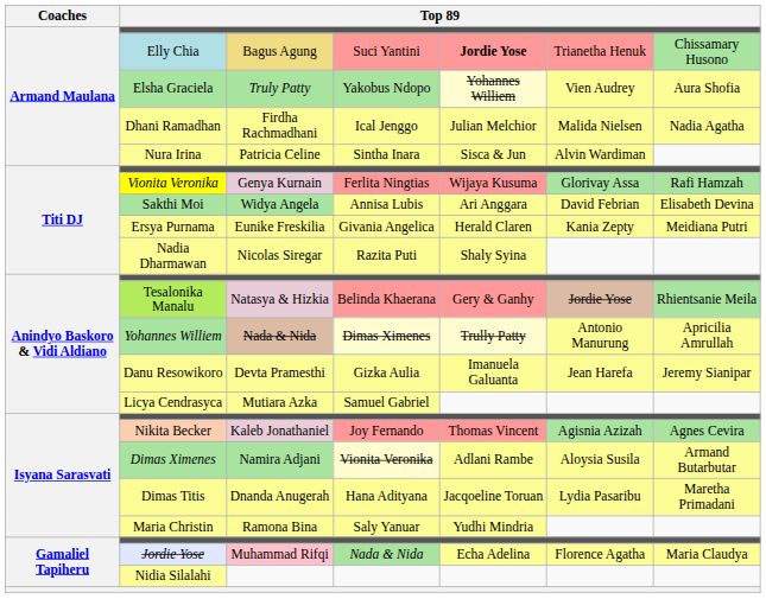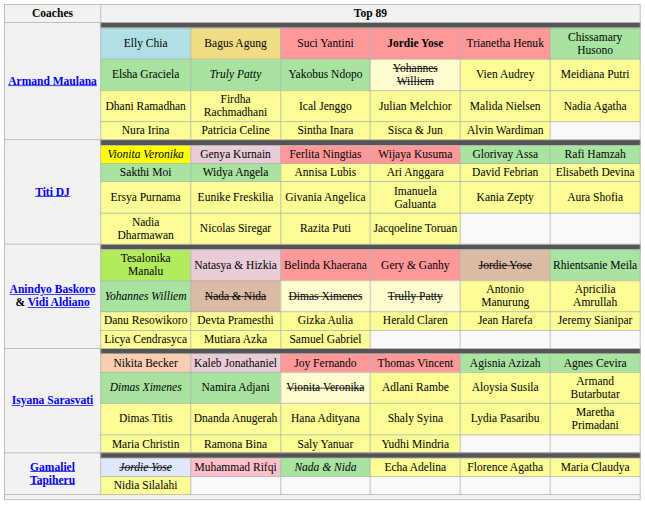 <table class="wikitable" style="text-align:center; width:100%;">
 <tr>
 <th scope="col" style="width:15%;">Coaches</th>
 <th colspan="6" scope="col" style="width:85%;">Top 89</th>
 </tr>
 <tr>
 <th rowspan="5"><a href='#'>Armand Maulana</a></th>
 <td colspan="6" style="background:#555;"></td>
 </tr>
 <tr>
 <td style="width:14%;" bgcolor="#B0E0E6">Elly Chia</td>
 <td style="width:14%;" bgcolor="#F0DC82">Bagus Agung</td>
 <td style="width:14%; "bgcolor="#FF9999">Suci Yantini</td>
 <td style="width:14%; "bgcolor="#FF9999"><strong>Jordie Yose</strong></td>
 <td style="width:14%; "bgcolor="#FF9999">Trianetha Henuk</td>
 <td style="width:14%; "bgcolor="#A8E4A0">Chissamary Husono</td>
 </tr>
 <tr>
 <td style="background:#A8E4A0;">Elsha Graciela</td>
 <td style="background:#A8E4A0;"><em>Truly Patty</em></td>
 <td style="background:#A8E4A0;">Yakobus Ndopo</td>
 <td style="background:#FFFDD0;"><s> Yohannes Williem </s></td>
 <td style="background:#FDFD96;">Vien Audrey</td>
-<td style="background:#FDFD96;">Aura Shofia</td>
+<td style="background:#FDFD96;">Meidiana Putri</td>
 </tr>
 <tr>
 <td style="background:#FDFD96;">Dhani Ramadhan</td>
 <td style="background:#FDFD96;">Firdha Rachmadhani</td>
 <td style="background:#FDFD96;">Ical Jenggo</td>
 <td style="background:#FDFD96;">Julian Melchior</td>
 <td style="background:#FDFD96;">Malida Nielsen</td>
 <td style="background:#FDFD96;">Nadia Agatha</td>
 </tr>
 <tr>
 <td style="background:#FDFD96;">Nura Irina</td>
 <td style="background:#FDFD96;">Patricia Celine</td>
 <td style="background:#FDFD96;">Sintha Inara</td>
 <td style="background:#FDFD96;">Sisca & Jun</td>
 <td style="background:#FDFD96;">Alvin Wardiman</td>
 <td></td>
 </tr>
 <tr>
 <th rowspan="5"><a href='#'>Titi DJ</a></th>
 <td colspan="6" style="background:#555;"></td>
 </tr>
 <tr>
 <td style="background:yellow;"><em>Vionita Veronika</em></td>
 <td style="background:#e8ccd7;">Genya Kurnain</td>
 <td style="background:#ff9999;">Ferlita Ningtias</td>
 <td style="background:#ff9999;">Wijaya Kusuma</td>
 <td style="background:#A8E4A0;">Glorivay Assa</td>
 <td style="background:#A8E4A0;">Rafi Hamzah</td>
 </tr>
 <tr>
 <td style="background:#A8E4A0;">Sakthi Moi</td>
 <td style="background:#A8E4A0;">Widya Angela</td>
 <td style="background:#FDFD96;">Annisa Lubis</td>
 <td style="background:#FDFD96;">Ari Anggara</td>
 <td style="background:#FDFD96;">David Febrian</td>
 <td style="background:#FDFD96;">Elisabeth Devina</td>
 </tr>
 <tr>
 <td style="background:#FDFD96;">Ersya Purnama</td>
 <td style="background:#FDFD96;">Eunike Freskilia</td>
 <td style="background:#FDFD96;">Givania Angelica</td>
-<td style="background:#FDFD96;">Herald Claren</td>
+<td style="background:#FDFD96;">Imanuela Galuanta</td>
 <td style="background:#FDFD96;">Kania Zepty</td>
-<td style="background:#FDFD96;">Meidiana Putri</td>
+<td style="background:#FDFD96;">Aura Shofia</td>
 </tr>
 <tr>
 <td style="background:#FDFD96;">Nadia Dharmawan</td>
 <td style="background:#FDFD96;">Nicolas Siregar</td>
 <td style="background:#FDFD96;">Razita Puti</td>
-<td style="background:#FDFD96;">Shaly Syina</td>
+<td style="background:#FDFD96;">Jacqoeline Toruan</td>
 <td></td>
 <td></td>
 </tr>
 <tr>
 <th rowspan="5"><a href='#'>Anindyo Baskoro</a> & <a href='#'>Vidi Aldiano</a></th>
 <td colspan="6" style="background:#555;"></td>
 </tr>
 <tr>
 <td style="background:#b2ec5d;">Tesalonika Manalu</td>
 <td style="background:#e8ccd7;">Natasya & Hizkia</td>
 <td style="background:#ff9999;">Belinda Khaerana</td>
 <td style="background:#ff9999;">Gery & Ganhy</td>
 <td style="background:#dbbba4;"><s> Jordie Yose </s></td>
 <td style="background:#A8E4A0;">Rhientsanie Meila</td>
 </tr>
 <tr>
 <td style="background:#A8E4A0;"><em>Yohannes Williem</em></td>
 <td style="background:#dbbba4;"><s> Nada & Nida </s></td>
 <td style="background:#FFFDD0;"><s> Dimas Ximenes </s></td>
 <td style="background:#FFFDD0;"><s> Trully Patty </s></td>
 <td style="background:#FDFD96;">Antonio Manurung</td>
 <td style="background:#FDFD96;">Apricilia Amrullah</td>
 </tr>
 <tr>
 <td style="background:#FDFD96;">Danu Resowikoro</td>
 <td style="background:#FDFD96;">Devta Pramesthi</td>
 <td style="background:#FDFD96;">Gizka Aulia</td>
-<td style="background:#FDFD96;">Imanuela Galuanta</td>
+<td style="background:#FDFD96;">Herald Claren</td>
 <td style="background:#FDFD96;">Jean Harefa</td>
 <td style="background:#FDFD96;">Jeremy Sianipar</td>
 </tr>
 <tr>
 <td style="background:#FDFD96;">Licya Cendrasyca</td>
 <td style="background:#FDFD96;">Mutiara Azka</td>
 <td style="background:#FDFD96;">Samuel Gabriel</td>
 <td></td>
 <td></td>
 <td></td>
 </tr>
 <tr>
 <th rowspan="5"><a href='#'>Isyana Sarasvati</a></th>
 <td colspan="6" style="background:#555;"></td>
 </tr>
 <tr>
 <td style="background:#fbceb1;">Nikita Becker</td>
 <td style="background:#e8ccd7;">Kaleb Jonathaniel</td>
 <td style="background:#ff9999;">Joy Fernando</td>
 <td style="background:#ff9999;">Thomas Vincent</td>
 <td style="background:#A8E4A0;">Agisnia Azizah</td>
 <td style="background:#A8E4A0;">Agnes Cevira</td>
 </tr>
 <tr>
 <td style="background:#A8E4A0;"><em>Dimas Ximenes</em></td>
 <td style="background:#A8E4A0;">Namira Adjani</td>
 <td style="background:#FFFDD0;"><s> Vionita Veronika </s></td>
 <td style="background:#FDFD96;">Adlani Rambe</td>
 <td style="background:#FDFD96;">Aloysia Susila</td>
 <td style="background:#FDFD96;">Armand Butarbutar</td>
 </tr>
 <tr>
 <td style="background:#FDFD96;">Dimas Titis</td>
 <td style="background:#FDFD96;">Dnanda Anugerah</td>
 <td style="background:#FDFD96;">Hana Adityana</td>
-<td style="background:#FDFD96;">Jacqoeline Toruan</td>
+<td style="background:#FDFD96;">Shaly Syina</td>
 <td style="background:#FDFD96;">Lydia Pasaribu</td>
 <td style="background:#FDFD96;">Maretha Primadani</td>
 </tr>
 <tr>
 <td style="background:#FDFD96;">Maria Christin</td>
 <td style="background:#FDFD96;">Ramona Bina</td>
 <td style="background:#FDFD96;">Saly Yanuar</td>
 <td style="background:#FDFD96;">Yudhi Mindria</td>
 <td></td>
 <td></td>
 </tr>
 <tr>
 <th rowspan="3"><a href='#'>Gamaliel Tapiheru</a></th>
 <td colspan="7" style="background:#555;"></td>
 </tr>
 <tr>
 <td style="background:#E0E8FF;"><s> <em>Jordie Yose</em> </s></td>
 <td style="background:pink;">Muhammad Rifqi</td>
 <td style="background:#A8E4A0;"><em>Nada & Nida</em></td>
 <td style="background:#FDFD96;">Echa Adelina</td>
 <td style="background:#FDFD96;">Florence Agatha</td>
 <td style="background:#FDFD96;">Maria Claudya</td>
 </tr>
 <tr>
 <td style="background:#FDFD96;">Nidia Silalahi</td>
 <td></td>
 <td></td>
 <td></td>
 <td></td>
 <td></td>
 </tr>
 <tr>
 <th style="font-size:90%; line-height:12px;" colspan="8"><small></small></th>
 </tr>
 </table>
